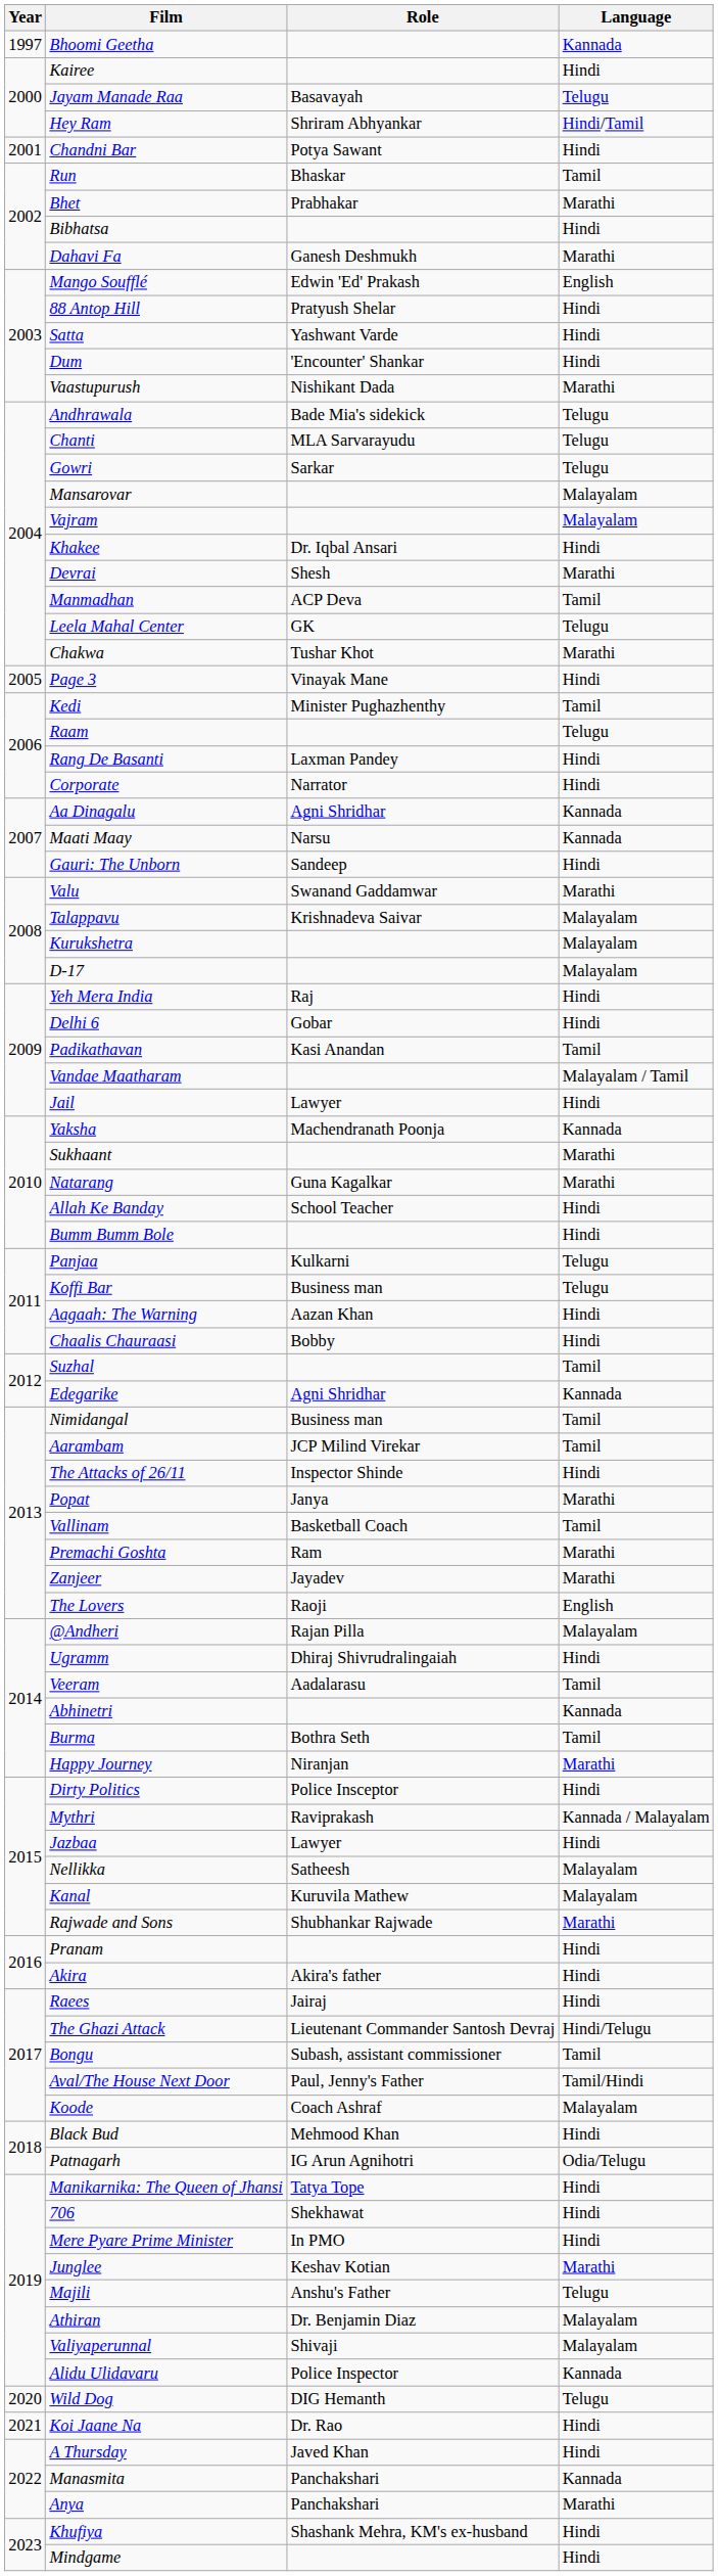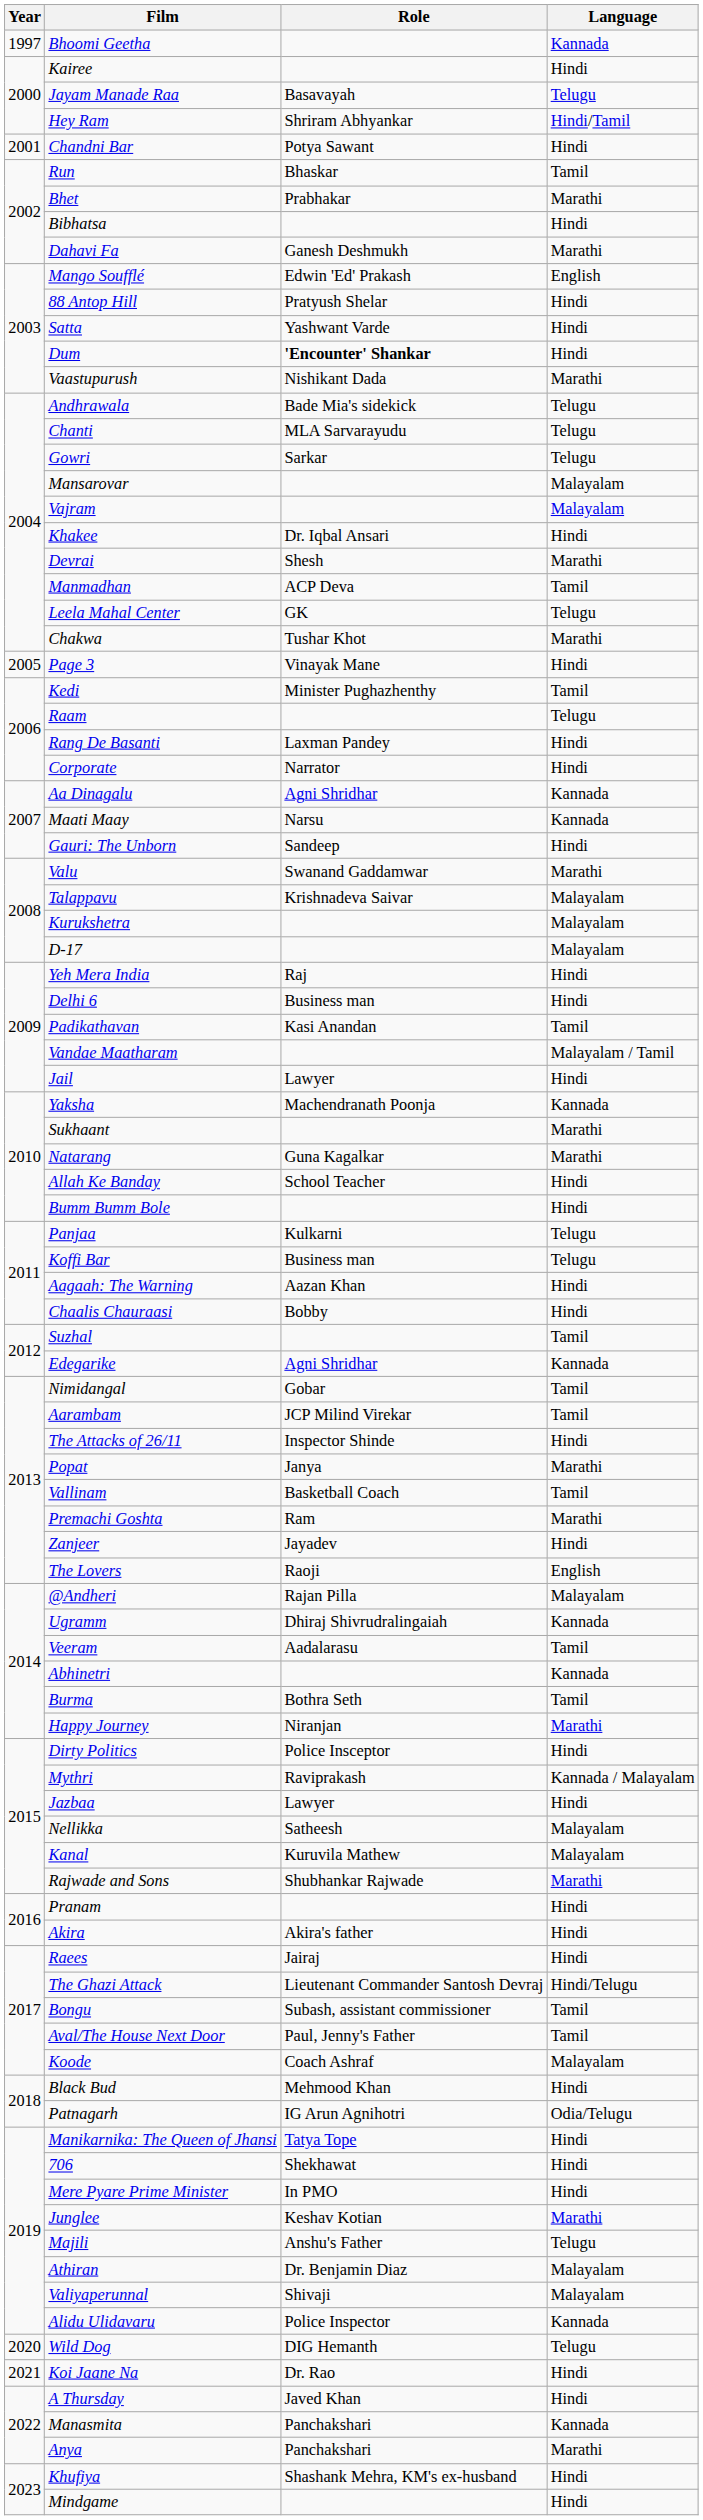 <table class="wikitable sortable">
 <tr>
 <th>Year</th>
 <th>Film</th>
 <th>Role</th>
 <th>Language</th>
 </tr>
 <tr>
 <td>1997</td>
 <td><em><a href='#'>Bhoomi Geetha</a></em></td>
 <td></td>
 <td><a href='#'>Kannada</a></td>
 </tr>
 <tr>
 <td rowspan="3">2000</td>
 <td><em>Kairee</em></td>
 <td></td>
 <td>Hindi</td>
 </tr>
 <tr>
 <td><em><a href='#'>Jayam Manade Raa</a></em></td>
 <td>Basavayah</td>
 <td><a href='#'>Telugu</a></td>
 </tr>
 <tr>
 <td><em><a href='#'>Hey Ram</a></em></td>
 <td>Shriram Abhyankar</td>
 <td><a href='#'>Hindi</a>/<a href='#'>Tamil</a></td>
 </tr>
 <tr>
 <td>2001</td>
 <td><em><a href='#'>Chandni Bar</a></em></td>
 <td>Potya Sawant</td>
 <td>Hindi</td>
 </tr>
 <tr>
 <td rowspan="4">2002</td>
 <td><em><a href='#'>Run</a></em></td>
 <td>Bhaskar</td>
 <td>Tamil</td>
 </tr>
 <tr>
 <td><em><a href='#'>Bhet</a></em></td>
 <td>Prabhakar</td>
 <td>Marathi</td>
 </tr>
 <tr>
 <td><em>Bibhatsa</em></td>
 <td></td>
 <td>Hindi</td>
 </tr>
 <tr>
 <td><em><a href='#'>Dahavi Fa</a></em></td>
 <td>Ganesh Deshmukh</td>
 <td>Marathi</td>
 </tr>
 <tr>
 <td rowspan="5">2003</td>
 <td><em><a href='#'>Mango Soufflé</a></em></td>
 <td>Edwin 'Ed' Prakash</td>
 <td>English</td>
 </tr>
 <tr>
 <td><em><a href='#'>88 Antop Hill</a></em></td>
 <td>Pratyush Shelar</td>
 <td>Hindi</td>
 </tr>
 <tr>
 <td><em><a href='#'>Satta</a></em></td>
 <td>Yashwant Varde</td>
 <td>Hindi</td>
 </tr>
 <tr>
 <td><em><a href='#'>Dum</a></em></td>
-<td>'Encounter' Shankar</td>
+<td><strong>'Encounter' Shankar</strong></td>
 <td>Hindi</td>
 </tr>
 <tr>
 <td><em>Vaastupurush</em></td>
 <td>Nishikant Dada</td>
 <td>Marathi</td>
 </tr>
 <tr>
 <td rowspan="10">2004</td>
 <td><em><a href='#'>Andhrawala</a></em></td>
 <td>Bade Mia's sidekick</td>
 <td>Telugu</td>
 </tr>
 <tr>
 <td><em><a href='#'>Chanti</a></em></td>
 <td>MLA Sarvarayudu</td>
 <td>Telugu</td>
 </tr>
 <tr>
 <td><em><a href='#'>Gowri</a></em></td>
 <td>Sarkar</td>
 <td>Telugu</td>
 </tr>
 <tr>
 <td><em>Mansarovar</em></td>
 <td></td>
 <td>Malayalam</td>
 </tr>
 <tr>
 <td><em><a href='#'>Vajram</a></em></td>
 <td></td>
 <td><a href='#'>Malayalam</a></td>
 </tr>
 <tr>
 <td><em><a href='#'>Khakee</a></em></td>
 <td>Dr. Iqbal Ansari</td>
 <td>Hindi</td>
 </tr>
 <tr>
 <td><em><a href='#'>Devrai</a></em></td>
 <td>Shesh</td>
 <td>Marathi</td>
 </tr>
 <tr>
 <td><em><a href='#'>Manmadhan</a></em></td>
 <td>ACP Deva</td>
 <td>Tamil</td>
 </tr>
 <tr>
 <td><em><a href='#'>Leela Mahal Center</a></em></td>
 <td>GK</td>
 <td>Telugu</td>
 </tr>
 <tr>
 <td><em>Chakwa</em></td>
 <td>Tushar Khot</td>
 <td>Marathi</td>
 </tr>
 <tr>
 <td>2005</td>
 <td><em><a href='#'>Page 3</a></em></td>
 <td>Vinayak Mane</td>
 <td>Hindi</td>
 </tr>
 <tr>
 <td rowspan="4">2006</td>
 <td><em><a href='#'>Kedi</a></em></td>
 <td>Minister Pughazhenthy</td>
 <td>Tamil</td>
 </tr>
 <tr>
 <td><em><a href='#'>Raam</a></em></td>
 <td></td>
 <td>Telugu</td>
 </tr>
 <tr>
 <td><em><a href='#'>Rang De Basanti</a></em></td>
 <td>Laxman Pandey</td>
 <td>Hindi</td>
 </tr>
 <tr>
 <td><em><a href='#'>Corporate</a></em></td>
 <td>Narrator</td>
 <td>Hindi</td>
 </tr>
 <tr>
 <td rowspan="3">2007</td>
 <td><em><a href='#'>Aa Dinagalu</a></em></td>
 <td><a href='#'>Agni Shridhar</a></td>
 <td>Kannada</td>
 </tr>
 <tr>
 <td><em>Maati Maay</em></td>
 <td>Narsu</td>
 <td>Kannada</td>
 </tr>
 <tr>
 <td><em><a href='#'>Gauri: The Unborn</a></em></td>
 <td>Sandeep</td>
 <td>Hindi</td>
 </tr>
 <tr>
 <td rowspan="4">2008</td>
 <td><em><a href='#'>Valu</a></em></td>
 <td>Swanand Gaddamwar</td>
 <td>Marathi</td>
 </tr>
 <tr>
 <td><em><a href='#'>Talappavu</a></em></td>
 <td>Krishnadeva Saivar</td>
 <td>Malayalam</td>
 </tr>
 <tr>
 <td><em><a href='#'>Kurukshetra</a></em></td>
 <td></td>
 <td>Malayalam</td>
 </tr>
 <tr>
 <td><em>D-17</em></td>
 <td></td>
 <td>Malayalam</td>
 </tr>
 <tr>
 <td rowspan="5">2009</td>
 <td><em><a href='#'>Yeh Mera India</a></em></td>
 <td>Raj</td>
 <td>Hindi</td>
 </tr>
 <tr>
 <td><em><a href='#'>Delhi 6</a></em></td>
-<td>Gobar</td>
+<td>Business man</td>
 <td>Hindi</td>
 </tr>
 <tr>
 <td><em><a href='#'>Padikathavan</a></em></td>
 <td>Kasi Anandan</td>
 <td>Tamil</td>
 </tr>
 <tr>
 <td><em><a href='#'>Vandae Maatharam</a></em></td>
 <td></td>
 <td>Malayalam / Tamil</td>
 </tr>
 <tr>
 <td><em><a href='#'>Jail</a></em></td>
 <td>Lawyer</td>
 <td>Hindi</td>
 </tr>
 <tr>
 <td rowspan="5">2010</td>
 <td><em><a href='#'>Yaksha</a></em></td>
 <td>Machendranath Poonja</td>
 <td>Kannada</td>
 </tr>
 <tr>
 <td><em>Sukhaant</em></td>
 <td></td>
 <td>Marathi</td>
 </tr>
 <tr>
 <td><em><a href='#'>Natarang</a></em></td>
 <td>Guna Kagalkar</td>
 <td>Marathi</td>
 </tr>
 <tr>
 <td><em><a href='#'>Allah Ke Banday</a></em></td>
 <td>School Teacher</td>
 <td>Hindi</td>
 </tr>
 <tr>
 <td><em><a href='#'>Bumm Bumm Bole</a></em></td>
 <td></td>
 <td>Hindi</td>
 </tr>
 <tr>
 <td rowspan="4">2011</td>
 <td><em><a href='#'>Panjaa</a></em></td>
 <td>Kulkarni</td>
 <td>Telugu</td>
 </tr>
 <tr>
 <td><em><a href='#'>Koffi Bar</a></em></td>
 <td>Business man</td>
 <td>Telugu</td>
 </tr>
 <tr>
 <td><em><a href='#'>Aagaah: The Warning</a></em></td>
 <td>Aazan Khan</td>
 <td>Hindi</td>
 </tr>
 <tr>
 <td><em><a href='#'>Chaalis Chauraasi</a></em></td>
 <td>Bobby</td>
 <td>Hindi</td>
 </tr>
 <tr>
 <td rowspan="2">2012</td>
 <td><em><a href='#'>Suzhal</a></em></td>
 <td></td>
 <td>Tamil</td>
 </tr>
 <tr>
 <td><em><a href='#'>Edegarike</a></em></td>
 <td><a href='#'>Agni Shridhar</a></td>
 <td>Kannada</td>
 </tr>
 <tr>
 <td rowspan="8">2013</td>
 <td><em>Nimidangal</em></td>
-<td>Business man</td>
+<td>Gobar</td>
 <td>Tamil</td>
 </tr>
 <tr>
 <td><em><a href='#'>Aarambam</a></em></td>
 <td>JCP Milind Virekar</td>
 <td>Tamil</td>
 </tr>
 <tr>
 <td><em><a href='#'>The Attacks of 26/11</a></em></td>
 <td>Inspector Shinde</td>
 <td>Hindi</td>
 </tr>
 <tr>
 <td><em><a href='#'>Popat</a></em></td>
 <td>Janya</td>
 <td>Marathi</td>
 </tr>
 <tr>
 <td><em><a href='#'>Vallinam</a></em></td>
 <td>Basketball Coach</td>
 <td>Tamil</td>
 </tr>
 <tr>
 <td><em><a href='#'>Premachi Goshta</a></em></td>
 <td>Ram</td>
 <td>Marathi</td>
 </tr>
 <tr>
 <td><em><a href='#'>Zanjeer</a></em></td>
 <td>Jayadev</td>
-<td>Marathi</td>
+<td>Hindi</td>
 </tr>
 <tr>
 <td><em><a href='#'>The Lovers</a></em></td>
 <td>Raoji</td>
 <td>English</td>
 </tr>
 <tr>
 <td rowspan="6">2014</td>
 <td><em><a href='#'>@Andheri</a></em></td>
 <td>Rajan Pilla</td>
 <td>Malayalam</td>
 </tr>
 <tr>
 <td><em><a href='#'>Ugramm</a></em></td>
 <td>Dhiraj Shivrudralingaiah</td>
-<td>Hindi</td>
+<td>Kannada</td>
 </tr>
 <tr>
 <td><em><a href='#'>Veeram</a></em></td>
 <td>Aadalarasu</td>
 <td>Tamil</td>
 </tr>
 <tr>
 <td><em><a href='#'>Abhinetri</a></em></td>
 <td></td>
 <td>Kannada</td>
 </tr>
 <tr>
 <td><em><a href='#'>Burma</a></em></td>
 <td>Bothra Seth</td>
 <td>Tamil</td>
 </tr>
 <tr>
 <td><em><a href='#'>Happy Journey</a></em></td>
 <td>Niranjan</td>
 <td><a href='#'>Marathi</a></td>
 </tr>
 <tr>
 <td rowspan="6">2015</td>
 <td><em><a href='#'>Dirty Politics</a></em></td>
 <td>Police Insceptor</td>
 <td>Hindi</td>
 </tr>
 <tr>
 <td><em><a href='#'>Mythri</a></em></td>
 <td>Raviprakash</td>
 <td>Kannada / Malayalam</td>
 </tr>
 <tr>
 <td><em><a href='#'>Jazbaa</a></em></td>
 <td>Lawyer</td>
 <td>Hindi</td>
 </tr>
 <tr>
 <td><em>Nellikka</em></td>
 <td>Satheesh</td>
 <td>Malayalam</td>
 </tr>
 <tr>
 <td><em><a href='#'>Kanal</a></em></td>
 <td>Kuruvila Mathew</td>
 <td>Malayalam</td>
 </tr>
 <tr>
 <td><em>Rajwade and Sons</em></td>
 <td>Shubhankar Rajwade</td>
 <td><a href='#'>Marathi</a></td>
 </tr>
 <tr>
 <td rowspan="2">2016</td>
 <td><em>Pranam</em></td>
 <td></td>
 <td>Hindi</td>
 </tr>
 <tr>
 <td><em><a href='#'>Akira</a></em></td>
 <td>Akira's father</td>
 <td>Hindi</td>
 </tr>
 <tr>
 <td rowspan="5">2017</td>
 <td><em><a href='#'>Raees</a></em></td>
 <td>Jairaj</td>
 <td>Hindi</td>
 </tr>
 <tr>
 <td><em><a href='#'>The Ghazi Attack</a></em></td>
 <td>Lieutenant Commander Santosh Devraj</td>
 <td>Hindi/Telugu</td>
 </tr>
 <tr>
 <td><em><a href='#'>Bongu</a></em></td>
 <td>Subash, assistant commissioner</td>
 <td>Tamil</td>
 </tr>
 <tr>
 <td><em><a href='#'>Aval/The House Next Door</a></em></td>
 <td>Paul, Jenny's Father</td>
-<td>Tamil/Hindi</td>
+<td>Tamil</td>
 </tr>
 <tr>
 <td><em><a href='#'>Koode</a></em></td>
 <td>Coach Ashraf</td>
 <td>Malayalam</td>
 </tr>
 <tr>
 <td rowspan="2">2018</td>
 <td><em>Black Bud</em></td>
 <td>Mehmood Khan</td>
 <td>Hindi</td>
 </tr>
 <tr>
 <td><em>Patnagarh</em></td>
 <td>IG Arun Agnihotri</td>
 <td>Odia/Telugu</td>
 </tr>
 <tr>
 <td rowspan="8">2019</td>
 <td><em><a href='#'>Manikarnika: The Queen of Jhansi</a></em></td>
 <td><a href='#'>Tatya Tope</a></td>
 <td>Hindi</td>
 </tr>
 <tr>
 <td><em><a href='#'>706</a></em></td>
 <td>Shekhawat</td>
 <td>Hindi</td>
 </tr>
 <tr>
 <td><em><a href='#'>Mere Pyare Prime Minister</a></em></td>
 <td>In PMO</td>
 <td>Hindi</td>
 </tr>
 <tr>
 <td><em><a href='#'>Junglee</a></em></td>
 <td>Keshav Kotian</td>
 <td><a href='#'>Marathi</a></td>
 </tr>
 <tr>
 <td><em><a href='#'>Majili</a></em></td>
 <td>Anshu's Father</td>
 <td>Telugu</td>
 </tr>
 <tr>
 <td><em><a href='#'>Athiran</a></em></td>
 <td>Dr. Benjamin Diaz</td>
 <td>Malayalam</td>
 </tr>
 <tr>
 <td><em><a href='#'>Valiyaperunnal</a></em></td>
 <td>Shivaji</td>
 <td>Malayalam</td>
 </tr>
 <tr>
 <td><em><a href='#'>Alidu Ulidavaru</a></em></td>
 <td>Police Inspector</td>
 <td>Kannada</td>
 </tr>
 <tr>
 <td>2020</td>
 <td><a href='#'><em>Wild Dog</em></a></td>
 <td>DIG Hemanth</td>
 <td>Telugu</td>
 </tr>
 <tr>
 <td>2021</td>
 <td><em><a href='#'>Koi Jaane Na</a></em></td>
 <td>Dr. Rao</td>
 <td>Hindi</td>
 </tr>
 <tr>
 <td rowspan="3">2022</td>
 <td><em><a href='#'>A Thursday</a></em></td>
 <td>Javed Khan</td>
 <td>Hindi</td>
 </tr>
 <tr>
 <td><em>Manasmita</em></td>
 <td>Panchakshari</td>
 <td>Kannada</td>
 </tr>
 <tr>
 <td><em><a href='#'>Anya</a></em></td>
 <td>Panchakshari</td>
 <td>Marathi</td>
 </tr>
 <tr>
 <td rowspan="2">2023</td>
 <td><em><a href='#'>Khufiya</a></em></td>
 <td>Shashank Mehra, KM's ex-husband</td>
 <td>Hindi</td>
 </tr>
 <tr>
 <td><em>Mindgame</em></td>
 <td></td>
 <td>Hindi</td>
 </tr>
 </table>
